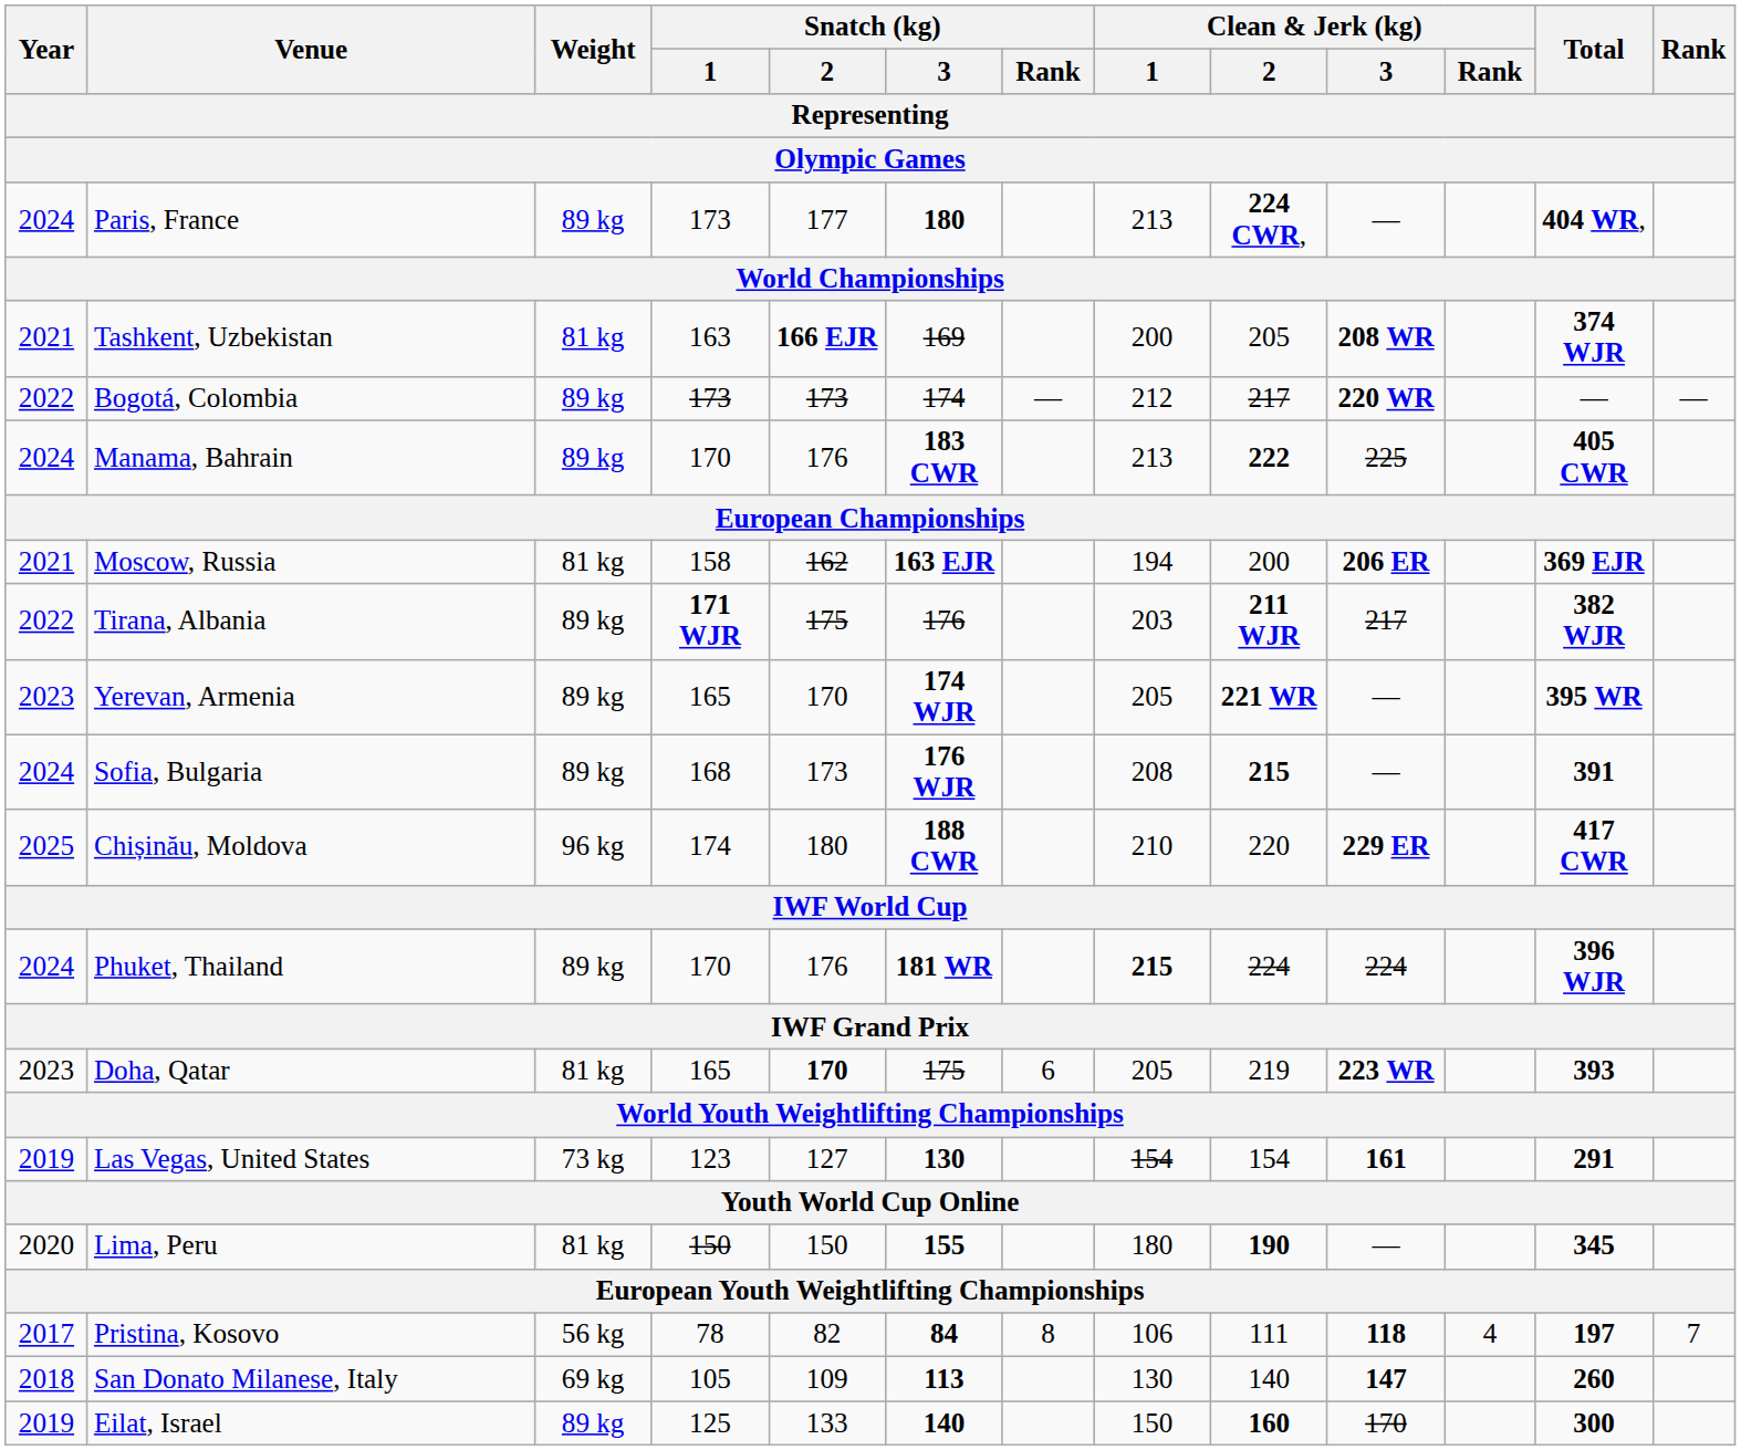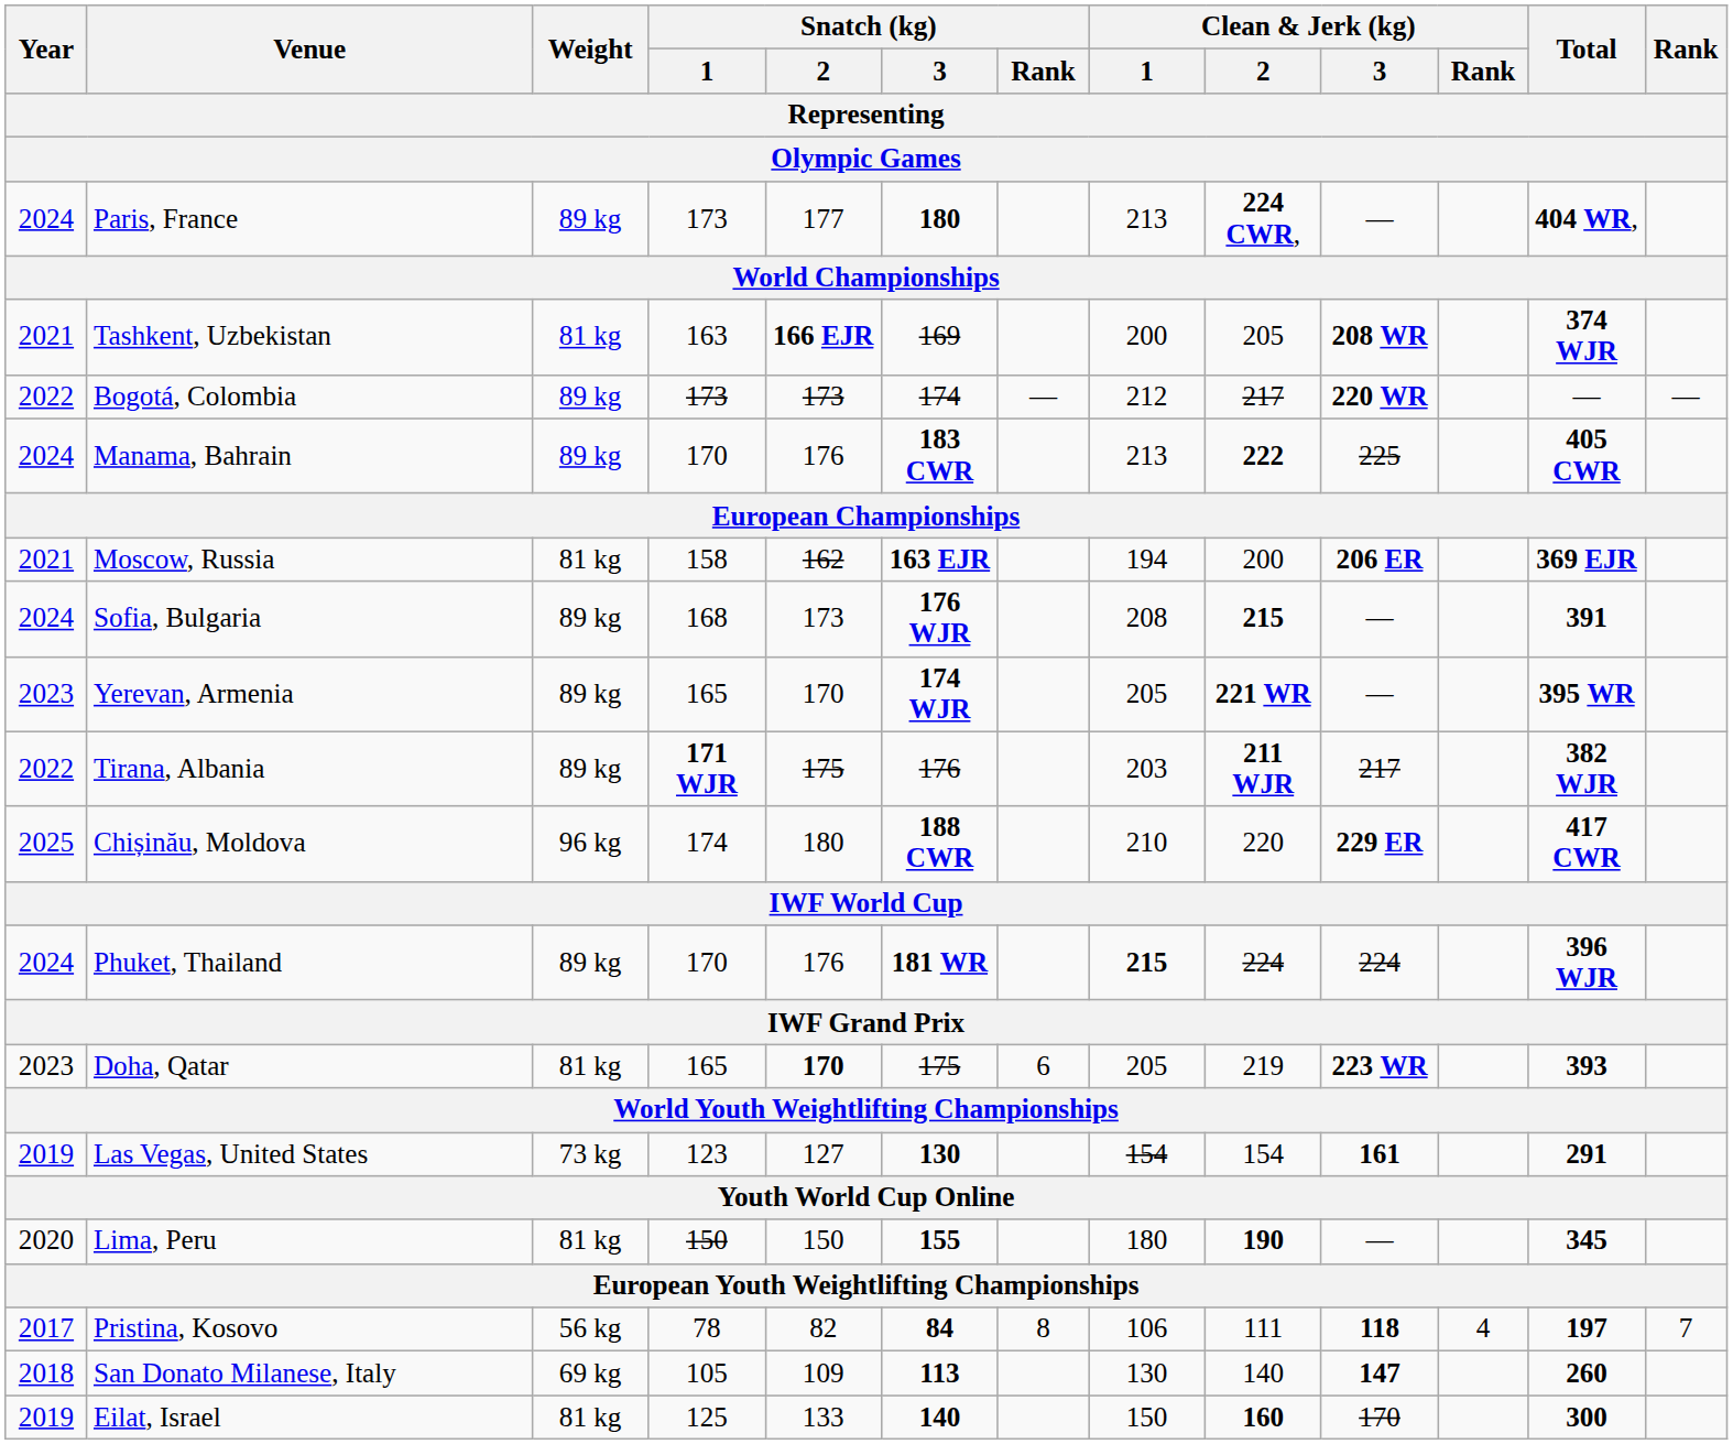 <table class="wikitable" style="text-align:center;">
 <tr>
 <th rowspan="2" width="40">Year</th>
 <th rowspan="2" width="250">Venue</th>
 <th rowspan="2" width="60">Weight</th>
 <th colspan="4">Snatch (kg)</th>
 <th colspan="4">Clean & Jerk (kg)</th>
 <th rowspan="2" width="60">Total</th>
 <th rowspan="2" width="40">Rank</th>
 </tr>
 <tr>
 <th width="60">1</th>
 <th width="60">2</th>
 <th width="60">3</th>
 <th width="45">Rank</th>
 <th width="60">1</th>
 <th width="60">2</th>
 <th width="60">3</th>
 <th width="45">Rank</th>
 </tr>
 <tr>
 <th colspan=13>Representing </th>
 </tr>
 <tr>
 <th colspan=13><a href='#'>Olympic Games</a> <br></th>
 </tr>
 <tr>
 <td><a href='#'>2024</a></td>
 <td align=left> <a href='#'>Paris</a>, France</td>
 <td><a href='#'>89 kg</a></td>
 <td>173</td>
 <td>177</td>
 <td><strong>180</strong> </td>
 <td></td>
 <td>213</td>
 <td><strong>224</strong> <a href='#'><strong>CWR</strong></a>, </td>
 <td>—</td>
 <td></td>
 <td><strong>404</strong> <a href='#'><strong>WR</strong></a>, </td>
 <td></td>
 </tr>
 <tr>
 <th colspan="13"><a href='#'>World Championships</a></th>
 </tr>
 <tr>
 <td><a href='#'>2021</a></td>
 <td align=left> <a href='#'>Tashkent</a>, Uzbekistan</td>
 <td><a href='#'>81 kg</a></td>
 <td>163</td>
 <td><strong>166 <a href='#'>EJR</a></strong></td>
 <td><s>169</s></td>
 <td></td>
 <td>200</td>
 <td>205</td>
 <td><strong>208</strong> <a href='#'><strong>WR</strong></a></td>
 <td></td>
 <td><strong>374 <a href='#'>WJR</a></strong></td>
 <td></td>
 </tr>
 <tr>
 <td><a href='#'>2022</a></td>
 <td align=left> <a href='#'>Bogotá</a>, Colombia</td>
 <td><a href='#'>89 kg</a></td>
 <td><s>173</s></td>
 <td><s>173</s></td>
 <td><s>174</s></td>
 <td>—</td>
 <td>212</td>
 <td><s>217</s></td>
 <td><strong>220</strong> <a href='#'><strong>WR</strong></a></td>
 <td></td>
 <td>—</td>
 <td>—</td>
 </tr>
 <tr>
 <td><a href='#'>2024</a></td>
 <td align=left> <a href='#'>Manama</a>, Bahrain</td>
 <td><a href='#'>89 kg</a></td>
 <td>170</td>
 <td>176</td>
 <td><strong>183</strong> <a href='#'><strong>CWR</strong></a></td>
 <td></td>
 <td>213</td>
 <td><strong>222</strong></td>
 <td><s>225</s></td>
 <td></td>
 <td><strong>405</strong> <a href='#'><strong>CWR</strong></a></td>
 <td></td>
 </tr>
 <tr>
 <th colspan="13"><a href='#'>European Championships</a></th>
 </tr>
 <tr>
 <td><a href='#'>2021</a></td>
 <td align="left"> <a href='#'>Moscow</a>, Russia</td>
 <td>81 kg</td>
 <td>158</td>
 <td><s>162</s></td>
 <td><strong>163 <a href='#'>EJR</a></strong></td>
 <td></td>
 <td>194</td>
 <td>200</td>
 <td><strong>206 <a href='#'>ER</a></strong></td>
 <td></td>
 <td><strong>369 <a href='#'>EJR</a></strong></td>
 <td></td>
 </tr>
 <tr>
-<td><a href='#'>2022</a></td>
-<td align="left"> <a href='#'>Tirana</a>, Albania</td>
+<td><a href='#'>2024</a></td>
+<td align="left"> <a href='#'>Sofia</a>, Bulgaria</td>
 <td>89 kg</td>
-<td><strong>171 <a href='#'>WJR</a></strong></td>
-<td><s>175</s></td>
-<td><s>176</s></td>
+<td>168</td>
+<td>173</td>
+<td><strong>176 <a href='#'>WJR</a></strong></td>
 <td></td>
-<td>203</td>
-<td><strong>211 <a href='#'>WJR</a></strong></td>
-<td><s>217</s></td>
+<td>208</td>
+<td><strong>215</strong></td>
+<td>—</td>
 <td></td>
-<td><strong>382 <a href='#'>WJR</a></strong></td>
+<td><strong>391</strong></td>
 <td></td>
 </tr>
 <tr>
 <td><a href='#'>2023</a></td>
 <td align="left"> <a href='#'>Yerevan</a>, Armenia</td>
 <td>89 kg</td>
 <td>165</td>
 <td>170</td>
 <td><strong>174</strong> <a href='#'><strong>WJR</strong></a></td>
 <td></td>
 <td>205</td>
 <td><strong>221 <a href='#'>WR</a></strong></td>
 <td>—</td>
 <td></td>
 <td><strong>395</strong> <a href='#'><strong>WR</strong></a></td>
 <td></td>
 </tr>
 <tr>
-<td><a href='#'>2024</a></td>
-<td align="left"> <a href='#'>Sofia</a>, Bulgaria</td>
+<td><a href='#'>2022</a></td>
+<td align="left"> <a href='#'>Tirana</a>, Albania</td>
 <td>89 kg</td>
-<td>168</td>
-<td>173</td>
-<td><strong>176 <a href='#'>WJR</a></strong></td>
+<td><strong>171 <a href='#'>WJR</a></strong></td>
+<td><s>175</s></td>
+<td><s>176</s></td>
 <td></td>
-<td>208</td>
-<td><strong>215</strong></td>
-<td>—</td>
+<td>203</td>
+<td><strong>211 <a href='#'>WJR</a></strong></td>
+<td><s>217</s></td>
 <td></td>
-<td><strong>391</strong></td>
+<td><strong>382 <a href='#'>WJR</a></strong></td>
 <td></td>
 </tr>
 <tr>
 <td><a href='#'>2025</a></td>
 <td align="left"> <a href='#'>Chișinău</a>, Moldova</td>
 <td>96 kg</td>
 <td>174</td>
 <td>180</td>
 <td><strong>188</strong> <a href='#'><strong>CWR</strong></a></td>
 <td></td>
 <td>210</td>
 <td>220</td>
 <td><strong>229 <a href='#'>ER</a></strong></td>
 <td></td>
 <td><strong>417</strong> <a href='#'><strong>CWR</strong></a></td>
 <td></td>
 </tr>
 <tr>
 <th colspan=13><a href='#'>IWF World Cup</a></th>
 </tr>
 <tr>
 <td><a href='#'>2024</a></td>
 <td align=left> <a href='#'>Phuket</a>, Thailand</td>
 <td>89 kg</td>
 <td>170</td>
 <td>176</td>
 <td><strong>181</strong> <a href='#'><strong>WR</strong></a></td>
 <td></td>
 <td><strong>215</strong></td>
 <td><s>224</s></td>
 <td><s>224</s></td>
 <td></td>
 <td><strong>396 <a href='#'>WJR</a></strong></td>
 <td></td>
 </tr>
 <tr>
 <th colspan="13"><strong>IWF Grand Prix</strong></th>
 </tr>
 <tr>
 <td>2023</td>
 <td align=left>  <a href='#'>Doha</a>, Qatar</td>
 <td>81 kg</td>
 <td>165</td>
 <td><strong>170</strong></td>
 <td><s>175</s></td>
 <td>6</td>
 <td>205</td>
 <td>219</td>
 <td><strong>223</strong> <a href='#'><strong>WR</strong></a></td>
 <td></td>
 <td><strong>393</strong></td>
 <td></td>
 </tr>
 <tr>
 <th colspan="13"><strong><a href='#'>World Youth Weightlifting Championships</a></strong></th>
 </tr>
 <tr>
 <td><a href='#'>2019</a></td>
 <td align="left">  <a href='#'>Las Vegas</a>, United States</td>
 <td>73 kg</td>
 <td>123</td>
 <td>127</td>
 <td><strong>130</strong></td>
 <td></td>
 <td><s>154</s></td>
 <td>154</td>
 <td><strong>161</strong></td>
 <td></td>
 <td><strong>291</strong></td>
 <td></td>
 </tr>
 <tr>
 <th colspan="13"><strong>Youth World Cup Online</strong></th>
 </tr>
 <tr>
 <td>2020</td>
 <td align="left"> <a href='#'>Lima</a>, Peru</td>
 <td>81 kg</td>
 <td><s>150</s></td>
 <td>150</td>
 <td><strong>155</strong></td>
 <td></td>
 <td>180</td>
 <td><strong>190</strong></td>
 <td>—</td>
 <td></td>
 <td><strong>345</strong></td>
 <td></td>
 </tr>
 <tr>
 <th colspan="13"><strong>European Youth Weightlifting Championships</strong></th>
 </tr>
 <tr>
 <td><a href='#'>2017</a></td>
 <td align="left"> <a href='#'>Pristina</a>, Kosovo</td>
 <td>56 kg</td>
 <td>78</td>
 <td>82</td>
 <td><strong>84</strong></td>
 <td>8</td>
 <td>106</td>
 <td>111</td>
 <td><strong>118</strong></td>
 <td>4</td>
 <td><strong>197</strong></td>
 <td>7</td>
 </tr>
 <tr>
 <td><a href='#'>2018</a></td>
 <td align="left"> <a href='#'>San Donato Milanese</a>, Italy</td>
 <td>69 kg</td>
 <td>105</td>
 <td>109</td>
 <td><strong>113</strong></td>
 <td></td>
 <td>130</td>
 <td>140</td>
 <td><strong>147</strong></td>
 <td></td>
 <td><strong>260</strong></td>
 <td></td>
 </tr>
 <tr>
 <td><a href='#'>2019</a></td>
 <td align="left">  <a href='#'>Eilat</a>, Israel</td>
-<td><a href='#'>89 kg</a></td>
+<td>81 kg</td>
 <td>125</td>
 <td>133</td>
 <td><strong>140</strong></td>
 <td></td>
 <td>150</td>
 <td><strong>160</strong></td>
 <td><s>170</s></td>
 <td></td>
 <td><strong>300</strong></td>
 <td></td>
 </tr>
 </table>
